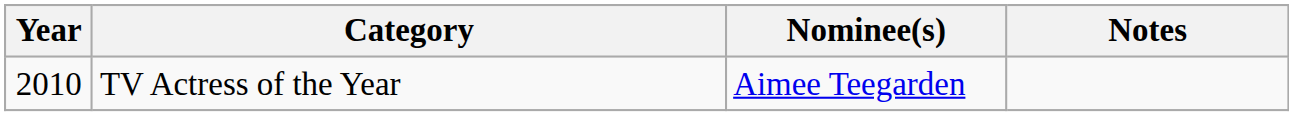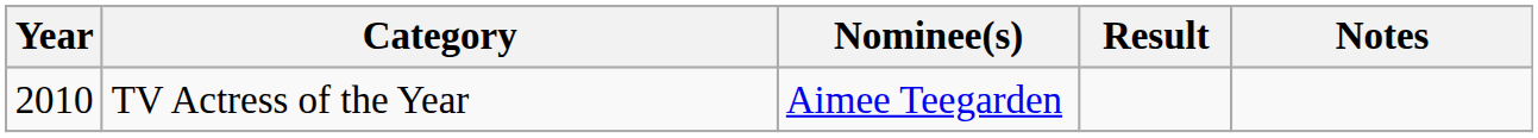 <table class="wikitable" width="100%" cellpadding="5">
 <tr>
 <th width="5%">Year</th>
 <th width="45%">Category</th>
 <th width="20%">Nominee(s)</th>
+<th width="10%">Result</th>
 <th width="20%">Notes</th>
 </tr>
 <tr>
 <td style="text-align:center;">2010</td>
 <td>TV Actress of the Year</td>
 <td><a href='#'>Aimee Teegarden</a></td>
 <td></td>
+<td></td>
 </tr>
 </table>
